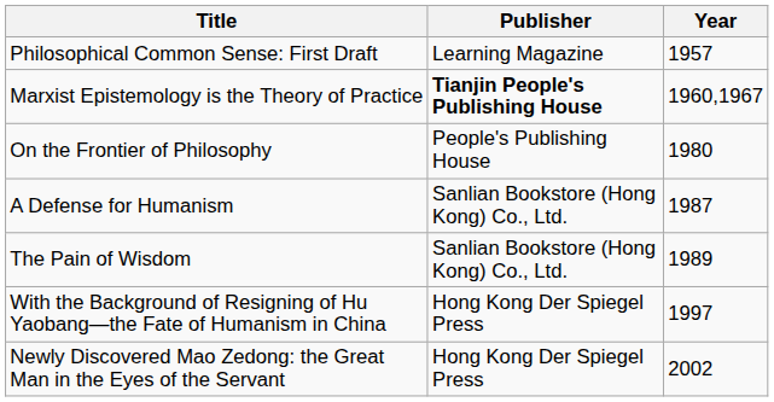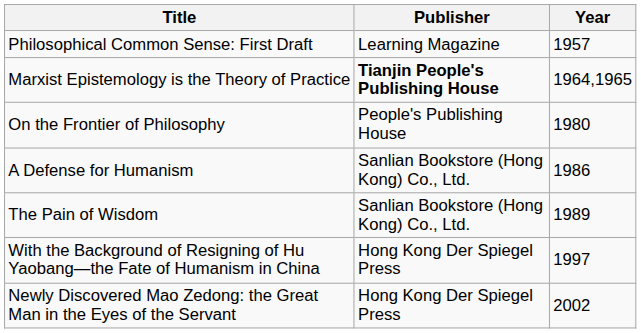 <table class="wikitable">
 <tr>
 <th>Title</th>
 <th>Publisher</th>
 <th>Year</th>
 </tr>
 <tr>
 <td>Philosophical Common Sense: First Draft</td>
 <td>Learning Magazine</td>
 <td>1957</td>
 </tr>
 <tr>
 <td>Marxist Epistemology is the Theory of Practice</td>
 <td><strong>Tianjin People's Publishing House</strong></td>
-<td>1960,1967</td>
+<td>1964,1965</td>
 </tr>
 <tr>
 <td>On the Frontier of Philosophy</td>
 <td>People's Publishing House</td>
 <td>1980</td>
 </tr>
 <tr>
 <td>A Defense for Humanism</td>
 <td>Sanlian Bookstore (Hong Kong) Co., Ltd.</td>
-<td>1987</td>
+<td>1986</td>
 </tr>
 <tr>
 <td>The Pain of Wisdom</td>
 <td>Sanlian Bookstore (Hong Kong) Co., Ltd.</td>
 <td>1989</td>
 </tr>
 <tr>
 <td>With the Background of Resigning of Hu Yaobang—the Fate of Humanism in China</td>
 <td>Hong Kong Der Spiegel Press</td>
 <td>1997</td>
 </tr>
 <tr>
 <td>Newly Discovered Mao Zedong: the Great Man in the Eyes of the Servant</td>
 <td>Hong Kong Der Spiegel Press</td>
 <td>2002</td>
 </tr>
 </table>
